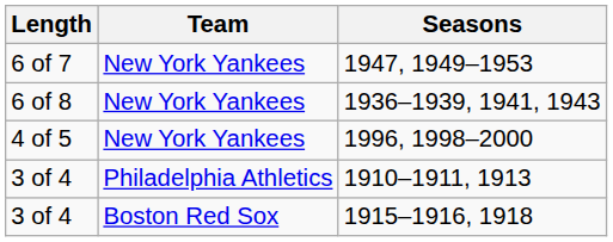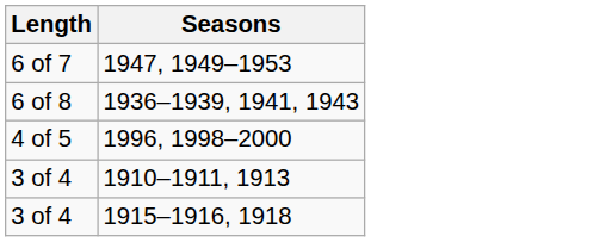 <table class="wikitable">
 <tr>
 <th>Length</th>
-<th>Team</th>
 <th>Seasons</th>
 </tr>
 <tr>
 <td>6 of 7</td>
-<td><a href='#'>New York Yankees</a></td>
 <td>1947, 1949–1953</td>
 </tr>
 <tr>
 <td>6 of 8</td>
-<td><a href='#'>New York Yankees</a></td>
 <td>1936–1939, 1941, 1943</td>
 </tr>
 <tr>
 <td>4 of 5</td>
-<td><a href='#'>New York Yankees</a></td>
 <td>1996, 1998–2000</td>
 </tr>
 <tr>
 <td>3 of 4</td>
-<td><a href='#'>Philadelphia Athletics</a></td>
 <td>1910–1911, 1913</td>
 </tr>
 <tr>
 <td>3 of 4</td>
-<td><a href='#'>Boston Red Sox</a></td>
 <td>1915–1916, 1918</td>
 </tr>
 </table>
